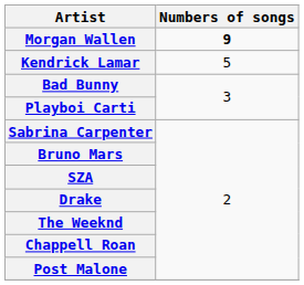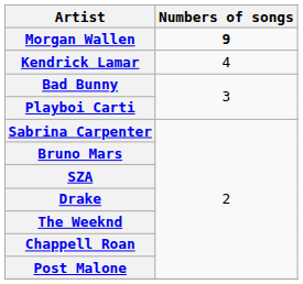 <table class="wikitable sortable plainrowheaders" style="text-align:center;">
 <tr>
 <th scope="col">Artist</th>
 <th scope="col">Numbers of songs</th>
 </tr>
 <tr>
 <th scope="row"><a href='#'>Morgan Wallen</a></th>
 <td><strong>9</strong></td>
 </tr>
 <tr>
 <th scope="row"><a href='#'>Kendrick Lamar</a></th>
-<td>5</td>
+<td>4</td>
 </tr>
 <tr>
 <th scope="row"><a href='#'>Bad Bunny</a></th>
 <td rowspan="2">3</td>
 </tr>
 <tr>
 <th scope="row"><a href='#'>Playboi Carti</a></th>
 </tr>
 <tr>
 <th scope="row"><a href='#'>Sabrina Carpenter</a></th>
 <td rowspan="7">2</td>
 </tr>
 <tr>
 <th scope="row"><a href='#'>Bruno Mars</a></th>
 </tr>
 <tr>
 <th scope="row"><a href='#'>SZA</a></th>
 </tr>
 <tr>
 <th scope="row"><a href='#'>Drake</a></th>
 </tr>
 <tr>
 <th scope="row"><a href='#'>The Weeknd</a></th>
 </tr>
 <tr>
 <th scope="row"><a href='#'>Chappell Roan</a></th>
 </tr>
 <tr>
 <th scope="row"><a href='#'>Post Malone</a></th>
 </tr>
 <tr>
 </tr>
 </table>
